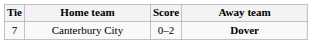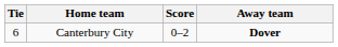 <table class="wikitable" style="text-align:center;">
 <tr>
 <th width=20>Tie</th>
 <th width=175>Home team</th>
 <th width=20>Score</th>
 <th width=175>Away team</th>
 </tr>
 <tr>
-<td>7</td>
+<td>6</td>
 <td>Canterbury City</td>
 <td>0–2</td>
 <td><strong>Dover</strong></td>
 </tr>
 </table>
